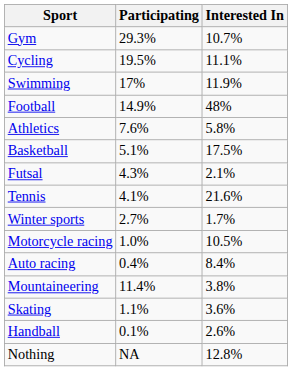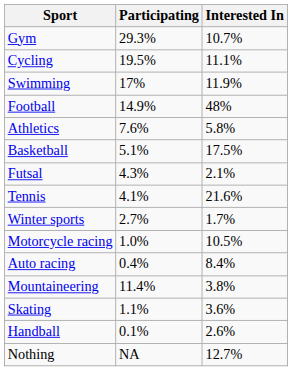 <table class="wikitable">
 <tr>
 <th>Sport</th>
 <th>Participating</th>
 <th>Interested In</th>
 </tr>
 <tr>
 <td><a href='#'>Gym</a></td>
 <td>29.3%</td>
 <td>10.7%</td>
 </tr>
 <tr>
 <td><a href='#'>Cycling</a></td>
 <td>19.5%</td>
 <td>11.1%</td>
 </tr>
 <tr>
 <td><a href='#'>Swimming</a></td>
 <td>17%</td>
 <td>11.9%</td>
 </tr>
 <tr David Villa>
 <td><a href='#'>Football</a></td>
 <td>14.9%</td>
 <td>48%</td>
 </tr>
 <tr>
 <td><a href='#'>Athletics</a></td>
 <td>7.6%</td>
 <td>5.8%</td>
 </tr>
 <tr>
 <td><a href='#'>Basketball</a></td>
 <td>5.1%</td>
 <td>17.5%</td>
 </tr>
 <tr>
 <td><a href='#'>Futsal</a></td>
 <td>4.3%</td>
 <td>2.1%</td>
 </tr>
 <tr>
 <td><a href='#'>Tennis</a></td>
 <td>4.1%</td>
 <td>21.6%</td>
 </tr>
 <tr>
 <td><a href='#'>Winter sports</a></td>
 <td>2.7%</td>
 <td>1.7%</td>
 </tr>
 <tr>
 <td><a href='#'>Motorcycle racing</a></td>
 <td>1.0%</td>
 <td>10.5%</td>
 </tr>
 <tr>
 <td><a href='#'>Auto racing</a></td>
 <td>0.4%</td>
 <td>8.4%</td>
 </tr>
 <tr>
 <td><a href='#'>Mountaineering</a></td>
 <td>11.4%</td>
 <td>3.8%</td>
 </tr>
 <tr>
 <td><a href='#'>Skating</a></td>
 <td>1.1%</td>
 <td>3.6%</td>
 </tr>
 <tr>
 <td><a href='#'>Handball</a></td>
 <td>0.1%</td>
 <td>2.6%</td>
 </tr>
 <tr>
 <td>Nothing</td>
 <td>NA</td>
-<td>12.8%</td>
+<td>12.7%</td>
 </tr>
 </table>
